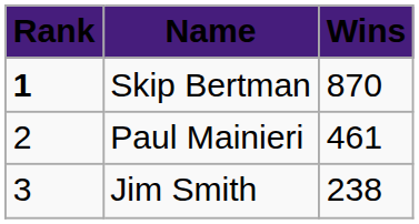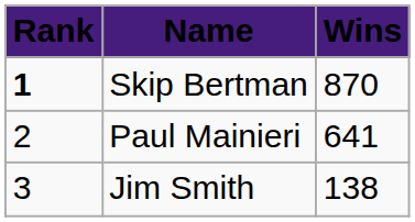 <table class="wikitable">
 <tr>
 <th style="background:#461D7C;"><span>Rank</span></th>
 <th style="background:#461D7C;"><span>Name</span></th>
 <th style="background:#461D7C;"><span>Wins</span></th>
 </tr>
 <tr>
 <td><strong>1</strong></td>
 <td>Skip Bertman</td>
 <td>870</td>
 </tr>
 <tr>
 <td>2</td>
 <td>Paul Mainieri</td>
-<td>461</td>
+<td>641</td>
 </tr>
 <tr>
 <td>3</td>
 <td>Jim Smith</td>
-<td>238</td>
+<td>138</td>
 </tr>
 </table>
